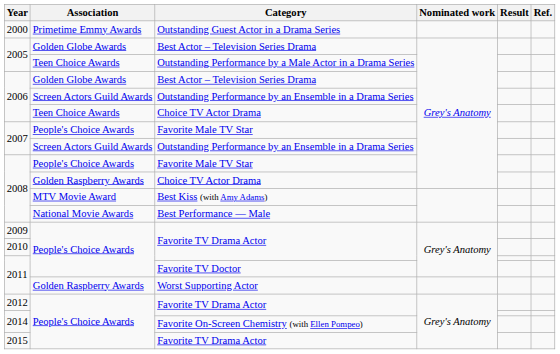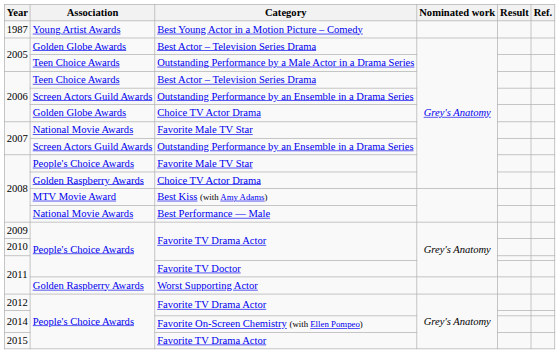 <table class="wikitable sortable">
 <tr>
 <th>Year</th>
 <th>Association</th>
 <th>Category</th>
 <th>Nominated work</th>
 <th>Result</th>
 <th class=unsortable>Ref.</th>
 </tr>
 <tr>
-<td>2000</td>
-<td><a href='#'>Primetime Emmy Awards</a></td>
-<td><a href='#'>Outstanding Guest Actor in a Drama Series</a></td>
+<td>1987</td>
+<td><a href='#'>Young Artist Awards</a></td>
+<td><a href='#'>Best Young Actor in a Motion Picture – Comedy</a></td>
 <td></td>
 <td></td>
 <td></td>
 </tr>
 <tr>
 <td rowspan=2>2005</td>
 <td><a href='#'>Golden Globe Awards</a></td>
 <td><a href='#'>Best Actor – Television Series Drama</a></td>
 <td rowspan=9 style="text-align:center;"><em><a href='#'>Grey's Anatomy</a></em></td>
 <td></td>
 <td></td>
 </tr>
 <tr>
 <td><a href='#'>Teen Choice Awards</a></td>
 <td><a href='#'>Outstanding Performance by a Male Actor in a Drama Series</a></td>
 <td></td>
 <td></td>
 </tr>
 <tr>
 <td rowspan=3>2006</td>
-<td><a href='#'>Golden Globe Awards</a></td>
+<td><a href='#'>Teen Choice Awards</a></td>
 <td><a href='#'>Best Actor – Television Series Drama</a></td>
 <td></td>
 <td></td>
 </tr>
 <tr>
 <td><a href='#'>Screen Actors Guild Awards</a></td>
 <td><a href='#'>Outstanding Performance by an Ensemble in a Drama Series</a></td>
 <td></td>
 <td></td>
 </tr>
 <tr>
-<td><a href='#'>Teen Choice Awards</a></td>
+<td><a href='#'>Golden Globe Awards</a></td>
 <td><a href='#'>Choice TV Actor Drama</a></td>
 <td></td>
 <td></td>
 </tr>
 <tr>
 <td rowspan=2>2007</td>
-<td><a href='#'>People's Choice Awards</a></td>
+<td><a href='#'>National Movie Awards</a></td>
 <td><a href='#'>Favorite Male TV Star</a></td>
 <td></td>
 <td></td>
 </tr>
 <tr>
 <td><a href='#'>Screen Actors Guild Awards</a></td>
 <td><a href='#'>Outstanding Performance by an Ensemble in a Drama Series</a></td>
 <td></td>
 <td></td>
 </tr>
 <tr>
 <td rowspan=4>2008</td>
 <td><a href='#'>People's Choice Awards</a></td>
 <td><a href='#'>Favorite Male TV Star</a></td>
 <td></td>
 <td></td>
 </tr>
 <tr>
 <td><a href='#'>Golden Raspberry Awards</a></td>
 <td><a href='#'>Choice TV Actor Drama</a></td>
 <td></td>
 <td></td>
 </tr>
 <tr>
 <td><a href='#'>MTV Movie Award</a></td>
 <td><a href='#'>Best Kiss</a> <small>(with <a href='#'>Amy Adams</a>)</small></td>
 <td rowspan=2></td>
 <td></td>
 <td></td>
 </tr>
 <tr>
 <td><a href='#'>National Movie Awards</a></td>
 <td><a href='#'>Best Performance — Male</a></td>
 <td></td>
 <td></td>
 </tr>
 <tr>
 <td>2009</td>
 <td rowspan=4><a href='#'>People's Choice Awards</a></td>
 <td rowspan=3><a href='#'>Favorite TV Drama Actor</a></td>
 <td rowspan=4 style="text-align:center;"><em>Grey's Anatomy</em></td>
 <td></td>
 <td></td>
 </tr>
 <tr>
 <td>2010</td>
 <td></td>
 <td></td>
 </tr>
 <tr>
 <td rowspan=3>2011</td>
 <td></td>
 <td></td>
 </tr>
 <tr>
 <td><a href='#'>Favorite TV Doctor</a></td>
 <td></td>
 <td></td>
 </tr>
 <tr>
 <td><a href='#'>Golden Raspberry Awards</a></td>
 <td><a href='#'>Worst Supporting Actor</a></td>
 <td></td>
 <td></td>
 <td></td>
 </tr>
 <tr>
 <td>2012</td>
 <td rowspan=4><a href='#'>People's Choice Awards</a></td>
 <td rowspan=2><a href='#'>Favorite TV Drama Actor</a></td>
 <td rowspan=4 style="text-align:center;"><em>Grey's Anatomy</em></td>
 <td></td>
 <td></td>
 </tr>
 <tr>
 <td rowspan=2>2014</td>
 <td></td>
 <td></td>
 </tr>
 <tr>
 <td><a href='#'>Favorite On-Screen Chemistry</a> <small>(with <a href='#'>Ellen Pompeo</a>)</small></td>
 <td></td>
 <td></td>
 </tr>
 <tr>
 <td>2015</td>
 <td><a href='#'>Favorite TV Drama Actor</a></td>
 <td></td>
 <td></td>
 </tr>
 </table>
